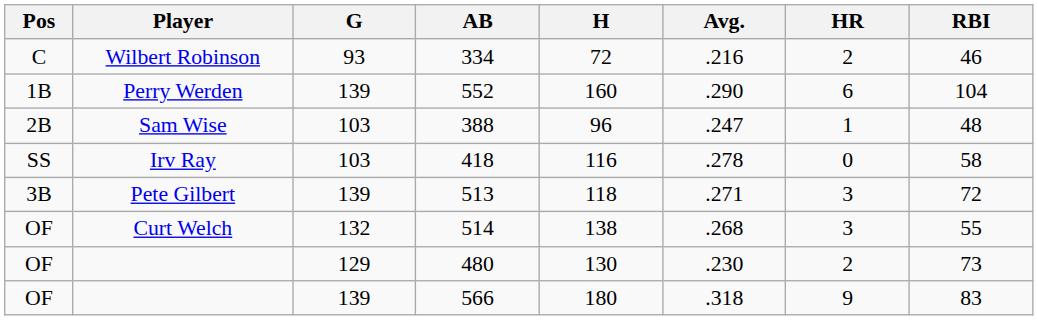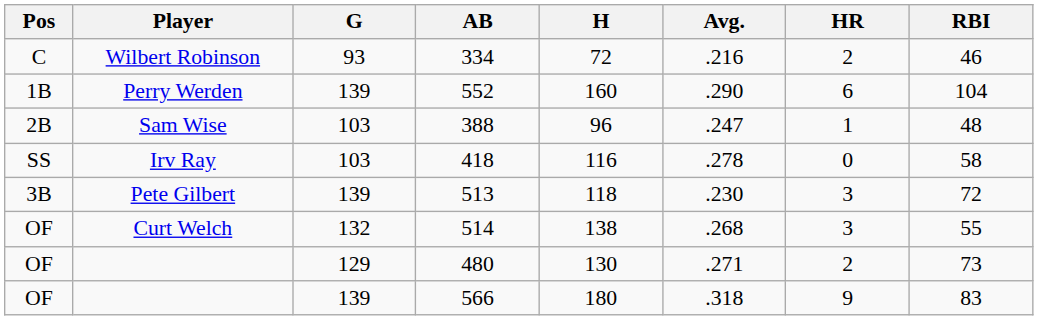 <table class="wikitable sortable">
 <tr>
 <th bgcolor="#DDDDFF" width="5%">Pos</th>
 <th bgcolor="#DDDDFF" width="16%">Player</th>
 <th bgcolor="#DDDDFF" width="9%">G</th>
 <th bgcolor="#DDDDFF" width="9%">AB</th>
 <th bgcolor="#DDDDFF" width="9%">H</th>
 <th bgcolor="#DDDDFF" width="9%">Avg.</th>
 <th bgcolor="#DDDDFF" width="9%">HR</th>
 <th bgcolor="#DDDDFF" width="9%">RBI</th>
 </tr>
 <tr align="center">
 <td>C</td>
 <td><a href='#'>Wilbert Robinson</a></td>
 <td>93</td>
 <td>334</td>
 <td>72</td>
 <td>.216</td>
 <td>2</td>
 <td>46</td>
 </tr>
 <tr align=center>
 <td>1B</td>
 <td><a href='#'>Perry Werden</a></td>
 <td>139</td>
 <td>552</td>
 <td>160</td>
 <td>.290</td>
 <td>6</td>
 <td>104</td>
 </tr>
 <tr align=center>
 <td>2B</td>
 <td><a href='#'>Sam Wise</a></td>
 <td>103</td>
 <td>388</td>
 <td>96</td>
 <td>.247</td>
 <td>1</td>
 <td>48</td>
 </tr>
 <tr align=center>
 <td>SS</td>
 <td><a href='#'>Irv Ray</a></td>
 <td>103</td>
 <td>418</td>
 <td>116</td>
 <td>.278</td>
 <td>0</td>
 <td>58</td>
 </tr>
 <tr align=center>
 <td>3B</td>
 <td><a href='#'>Pete Gilbert</a></td>
 <td>139</td>
 <td>513</td>
 <td>118</td>
-<td>.271</td>
+<td>.230</td>
 <td>3</td>
 <td>72</td>
 </tr>
 <tr align=center>
 <td>OF</td>
 <td><a href='#'>Curt Welch</a></td>
 <td>132</td>
 <td>514</td>
 <td>138</td>
 <td>.268</td>
 <td>3</td>
 <td>55</td>
 </tr>
 <tr align=center>
 <td>OF</td>
 <td></td>
 <td>129</td>
 <td>480</td>
 <td>130</td>
-<td>.230</td>
+<td>.271</td>
 <td>2</td>
 <td>73</td>
 </tr>
 <tr align="center">
 <td>OF</td>
 <td></td>
 <td>139</td>
 <td>566</td>
 <td>180</td>
 <td>.318</td>
 <td>9</td>
 <td>83</td>
 </tr>
 </table>
